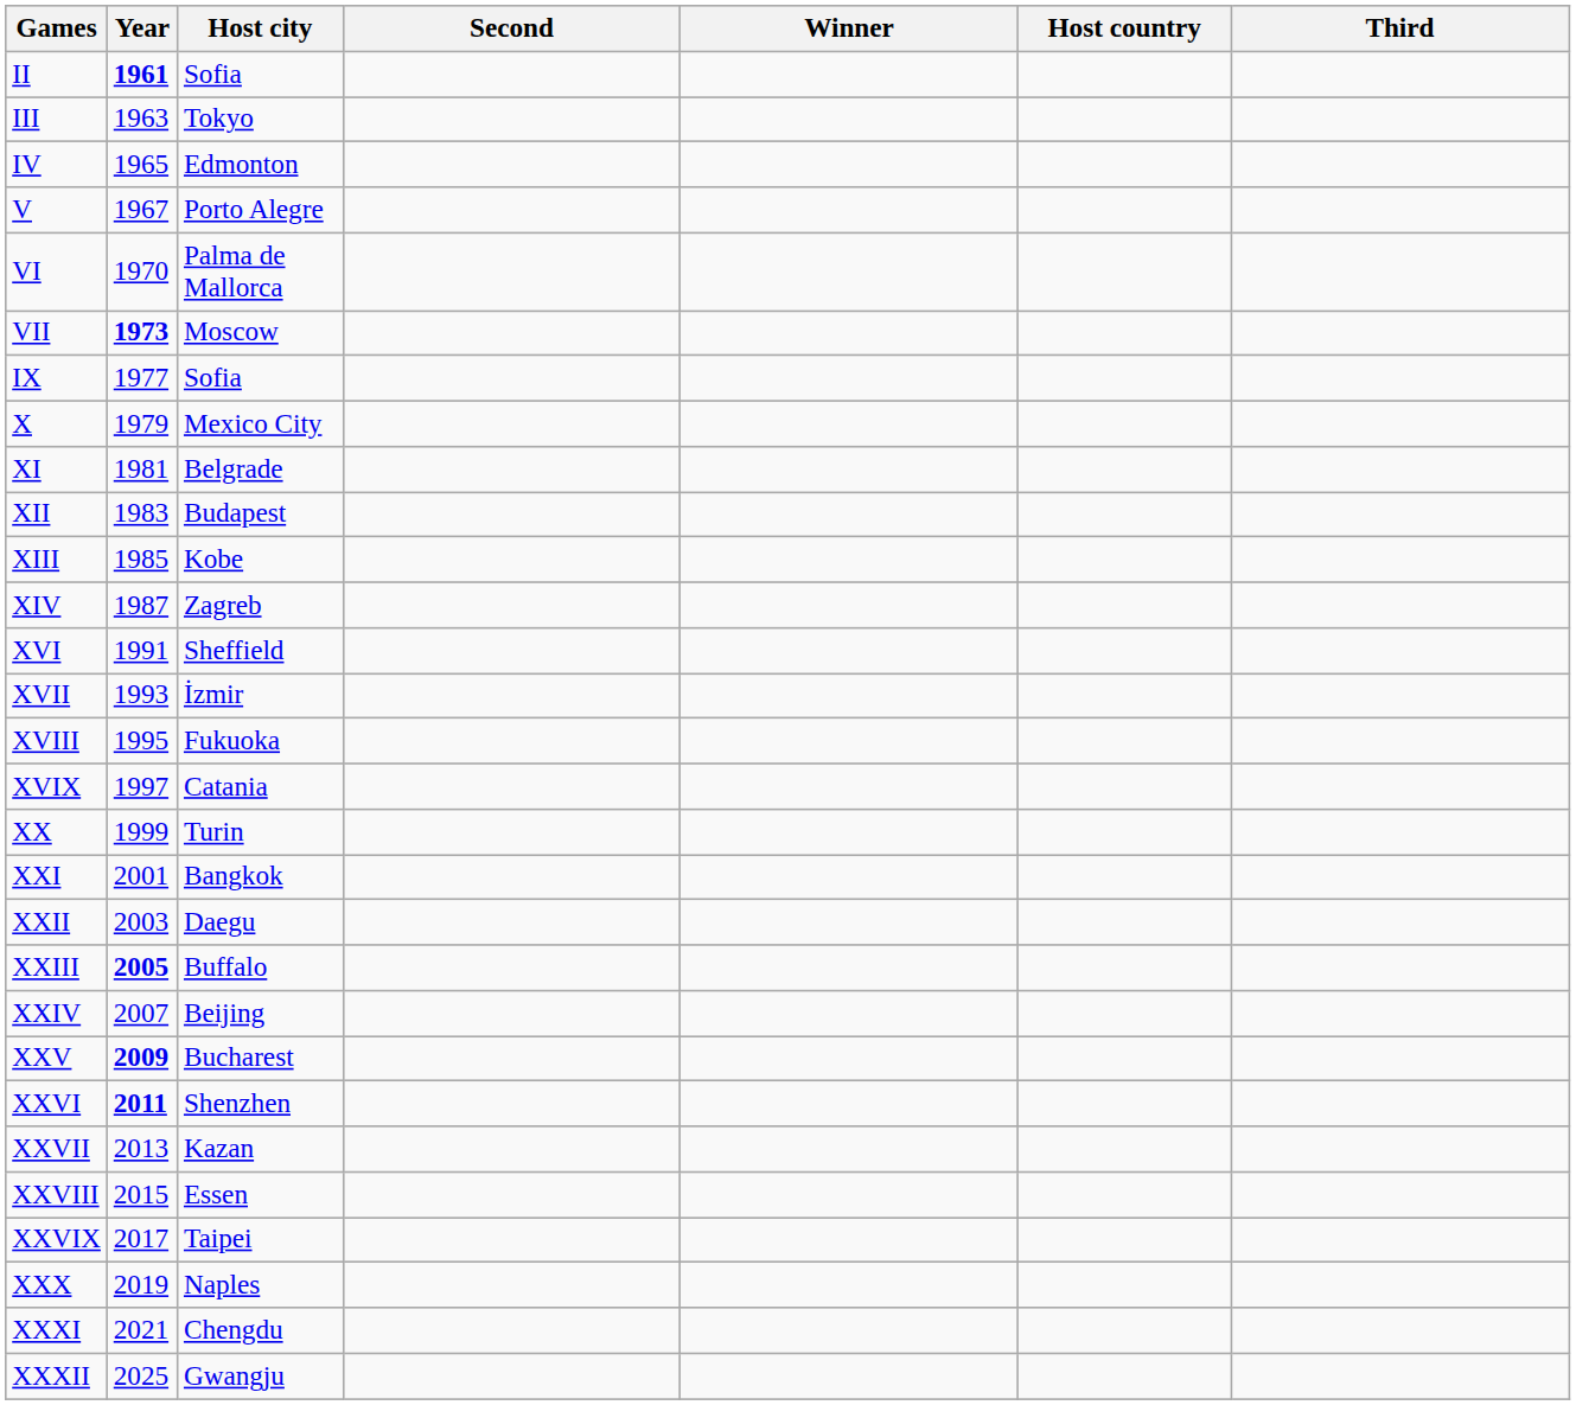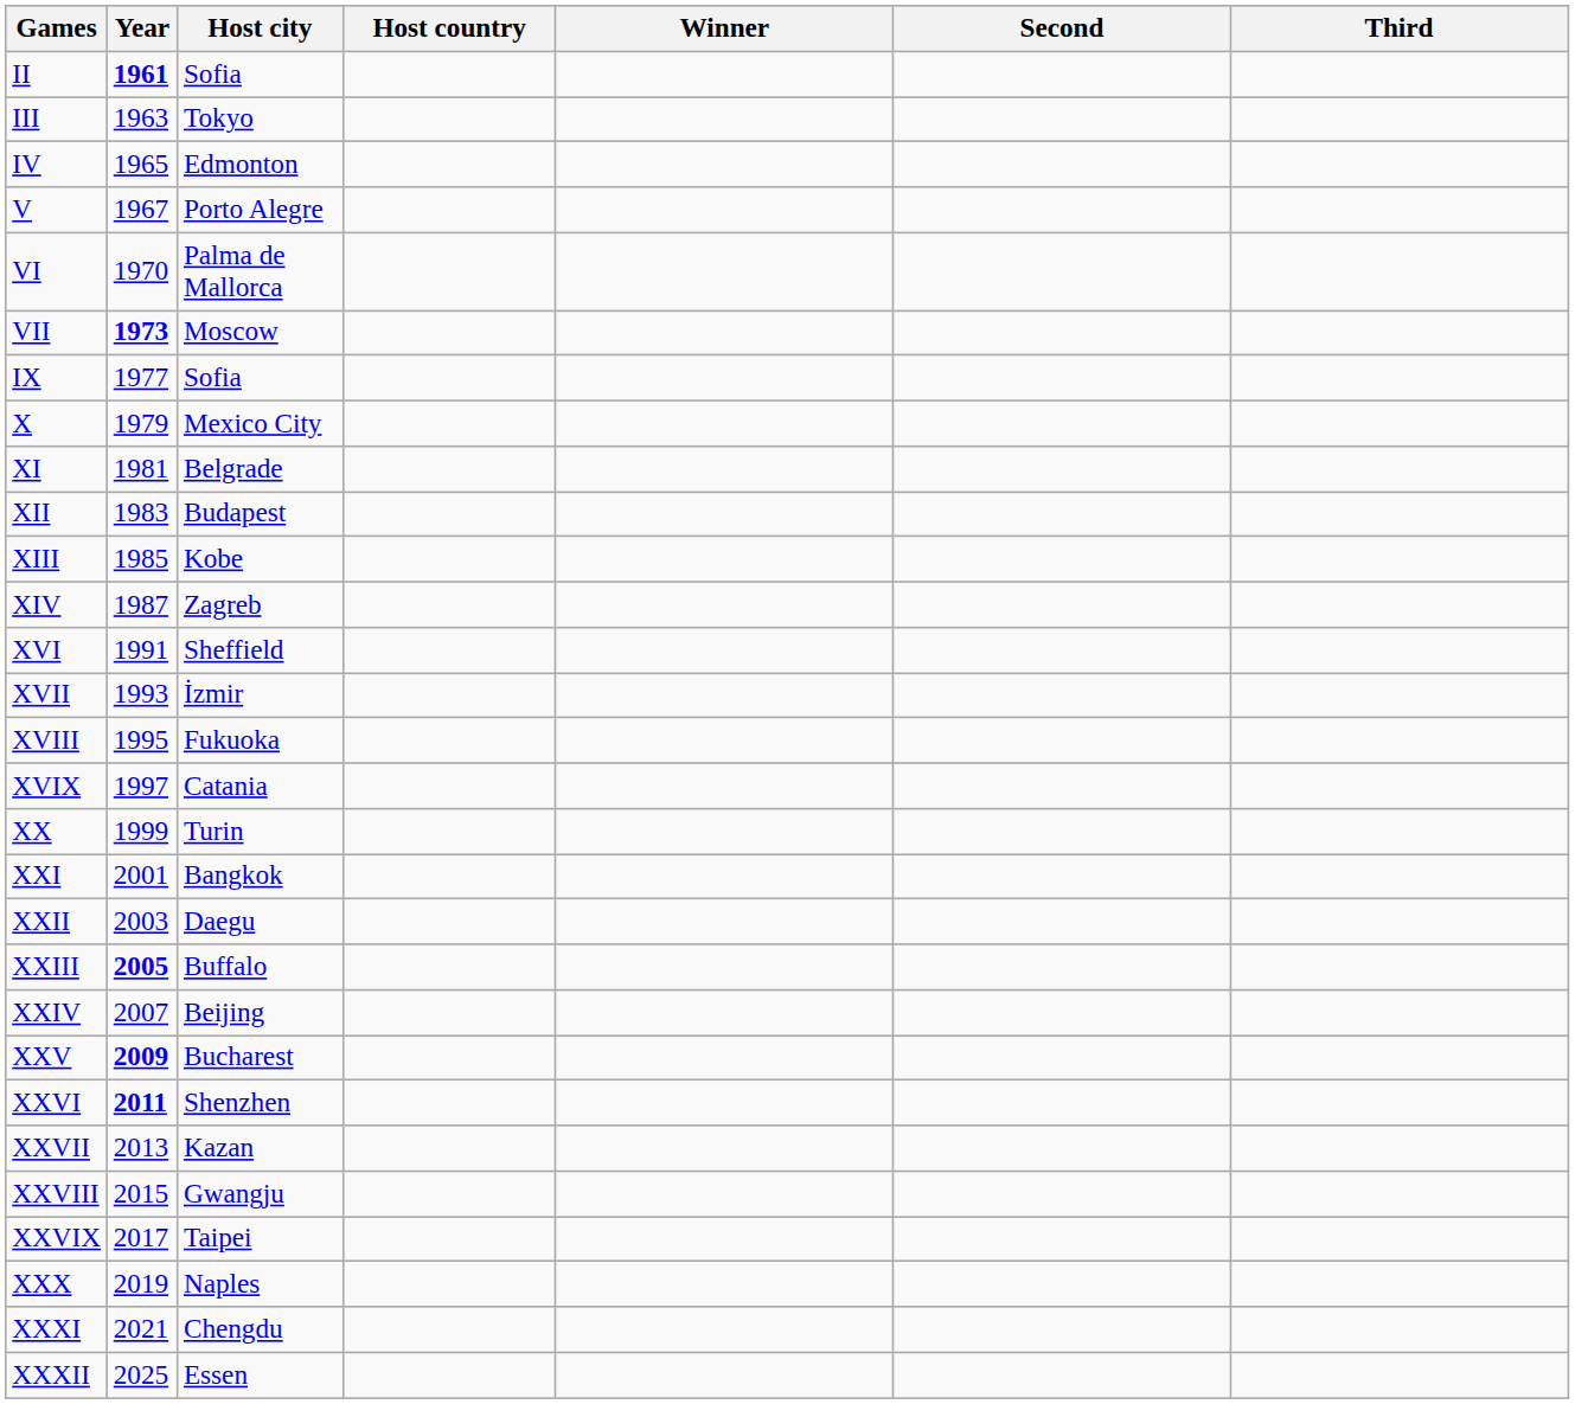 <table class=wikitable style=font-size:90%;>
 <tr>
 <th width=40>Games</th>
 <th width=30>Year</th>
 <th width=80>Host city</th>
+<th width=105>Host country</th>
+<th width=170>Winner</th>
 <th width=170>Second</th>
-<th width=170>Winner</th>
-<th width=105>Host country</th>
 <th width=170>Third</th>
 </tr>
 <tr>
 <td><a href='#'>II</a></td>
 <td><strong><a href='#'>1961</a></strong></td>
 <td><a href='#'>Sofia</a></td>
 <td></td>
 <td></td>
 <td></td>
 <td></td>
 </tr>
 <tr>
 <td><a href='#'>III</a></td>
 <td><a href='#'>1963</a></td>
 <td><a href='#'>Tokyo</a></td>
 <td></td>
 <td></td>
 <td></td>
 <td></td>
 </tr>
 <tr>
 <td><a href='#'>IV</a></td>
 <td><a href='#'>1965</a></td>
 <td><a href='#'>Edmonton</a></td>
 <td></td>
 <td></td>
 <td></td>
 <td></td>
 </tr>
 <tr>
 <td><a href='#'>V</a></td>
 <td><a href='#'>1967</a></td>
 <td><a href='#'>Porto Alegre</a></td>
 <td></td>
 <td></td>
 <td></td>
 <td></td>
 </tr>
 <tr>
 <td><a href='#'>VI</a></td>
 <td><a href='#'>1970</a></td>
 <td><a href='#'>Palma de Mallorca</a></td>
 <td></td>
 <td></td>
 <td></td>
 <td></td>
 </tr>
 <tr>
 <td><a href='#'>VII</a></td>
 <td><strong><a href='#'>1973</a></strong></td>
 <td><a href='#'>Moscow</a></td>
 <td></td>
 <td></td>
 <td></td>
 <td></td>
 </tr>
 <tr>
 <td><a href='#'>IX</a></td>
 <td><a href='#'>1977</a></td>
 <td><a href='#'>Sofia</a></td>
 <td></td>
 <td></td>
 <td></td>
 <td></td>
 </tr>
 <tr>
 <td><a href='#'>X</a></td>
 <td><a href='#'>1979</a></td>
 <td><a href='#'>Mexico City</a></td>
 <td></td>
 <td></td>
 <td></td>
 <td></td>
 </tr>
 <tr>
 <td><a href='#'>XI</a></td>
 <td><a href='#'>1981</a></td>
 <td><a href='#'>Belgrade</a></td>
 <td></td>
 <td></td>
 <td></td>
 <td></td>
 </tr>
 <tr>
 <td><a href='#'>XII</a></td>
 <td><a href='#'>1983</a></td>
 <td><a href='#'>Budapest</a></td>
 <td></td>
 <td></td>
 <td></td>
 <td></td>
 </tr>
 <tr>
 <td><a href='#'>XIII</a></td>
 <td><a href='#'>1985</a></td>
 <td><a href='#'>Kobe</a></td>
 <td></td>
 <td></td>
 <td></td>
 <td></td>
 </tr>
 <tr>
 <td><a href='#'>XIV</a></td>
 <td><a href='#'>1987</a></td>
 <td><a href='#'>Zagreb</a></td>
 <td></td>
 <td></td>
 <td></td>
 <td></td>
 </tr>
 <tr>
 <td><a href='#'>XVI</a></td>
 <td><a href='#'>1991</a></td>
 <td><a href='#'>Sheffield</a></td>
 <td></td>
 <td></td>
 <td></td>
 <td></td>
 </tr>
 <tr>
 <td><a href='#'>XVII</a></td>
 <td><a href='#'>1993</a></td>
 <td><a href='#'>İzmir</a></td>
 <td></td>
 <td></td>
 <td></td>
 <td></td>
 </tr>
 <tr>
 <td><a href='#'>XVIII</a></td>
 <td><a href='#'>1995</a></td>
 <td><a href='#'>Fukuoka</a></td>
 <td></td>
 <td></td>
 <td></td>
 <td></td>
 </tr>
 <tr>
 <td><a href='#'>XVIX</a></td>
 <td><a href='#'>1997</a></td>
 <td><a href='#'>Catania</a></td>
 <td></td>
 <td></td>
 <td></td>
 <td></td>
 </tr>
 <tr>
 <td><a href='#'>XX</a></td>
 <td><a href='#'>1999</a></td>
 <td><a href='#'>Turin</a></td>
 <td></td>
 <td></td>
 <td></td>
 <td></td>
 </tr>
 <tr>
 <td><a href='#'>XXI</a></td>
 <td><a href='#'>2001</a></td>
 <td><a href='#'>Bangkok</a></td>
 <td></td>
 <td></td>
 <td></td>
 <td></td>
 </tr>
 <tr>
 <td><a href='#'>XXII</a></td>
 <td><a href='#'>2003</a></td>
 <td><a href='#'>Daegu</a></td>
 <td></td>
 <td></td>
 <td></td>
 <td></td>
 </tr>
 <tr>
 <td><a href='#'>XXIII</a></td>
 <td><strong><a href='#'>2005</a></strong></td>
 <td><a href='#'>Buffalo</a></td>
 <td></td>
 <td></td>
 <td></td>
 <td></td>
 </tr>
 <tr>
 <td><a href='#'>XXIV</a></td>
 <td><a href='#'>2007</a></td>
 <td><a href='#'>Beijing</a></td>
 <td></td>
 <td></td>
 <td></td>
 <td></td>
 </tr>
 <tr>
 <td><a href='#'>XXV</a></td>
 <td><strong><a href='#'>2009</a></strong></td>
 <td><a href='#'>Bucharest</a></td>
 <td></td>
 <td></td>
 <td></td>
 <td></td>
 </tr>
 <tr>
 <td><a href='#'>XXVI</a></td>
 <td><strong><a href='#'>2011</a></strong></td>
 <td><a href='#'>Shenzhen</a></td>
 <td></td>
 <td></td>
 <td></td>
 <td></td>
 </tr>
 <tr>
 <td><a href='#'>XXVII</a></td>
 <td><a href='#'>2013</a></td>
 <td><a href='#'>Kazan</a></td>
 <td></td>
 <td></td>
 <td></td>
 <td></td>
 </tr>
 <tr>
 <td><a href='#'>XXVIII</a></td>
 <td><a href='#'>2015</a></td>
-<td><a href='#'>Essen</a></td>
+<td><a href='#'>Gwangju</a></td>
 <td></td>
 <td></td>
 <td></td>
 <td></td>
 </tr>
 <tr>
 <td><a href='#'>XXVIX</a></td>
 <td><a href='#'>2017</a></td>
 <td><a href='#'>Taipei</a></td>
 <td></td>
 <td></td>
 <td></td>
 <td></td>
 </tr>
 <tr>
 <td><a href='#'>XXX</a></td>
 <td><a href='#'>2019</a></td>
 <td><a href='#'>Naples</a></td>
 <td></td>
 <td></td>
 <td></td>
 <td></td>
 </tr>
 <tr>
 <td><a href='#'>XXXI</a></td>
 <td><a href='#'>2021</a></td>
 <td><a href='#'>Chengdu</a></td>
 <td></td>
 <td></td>
 <td></td>
 <td></td>
 </tr>
 <tr>
 <td><a href='#'>XXXII</a></td>
 <td><a href='#'>2025</a></td>
-<td><a href='#'>Gwangju</a></td>
+<td><a href='#'>Essen</a></td>
 <td></td>
 <td></td>
 <td></td>
 <td></td>
 </tr>
 </table>
